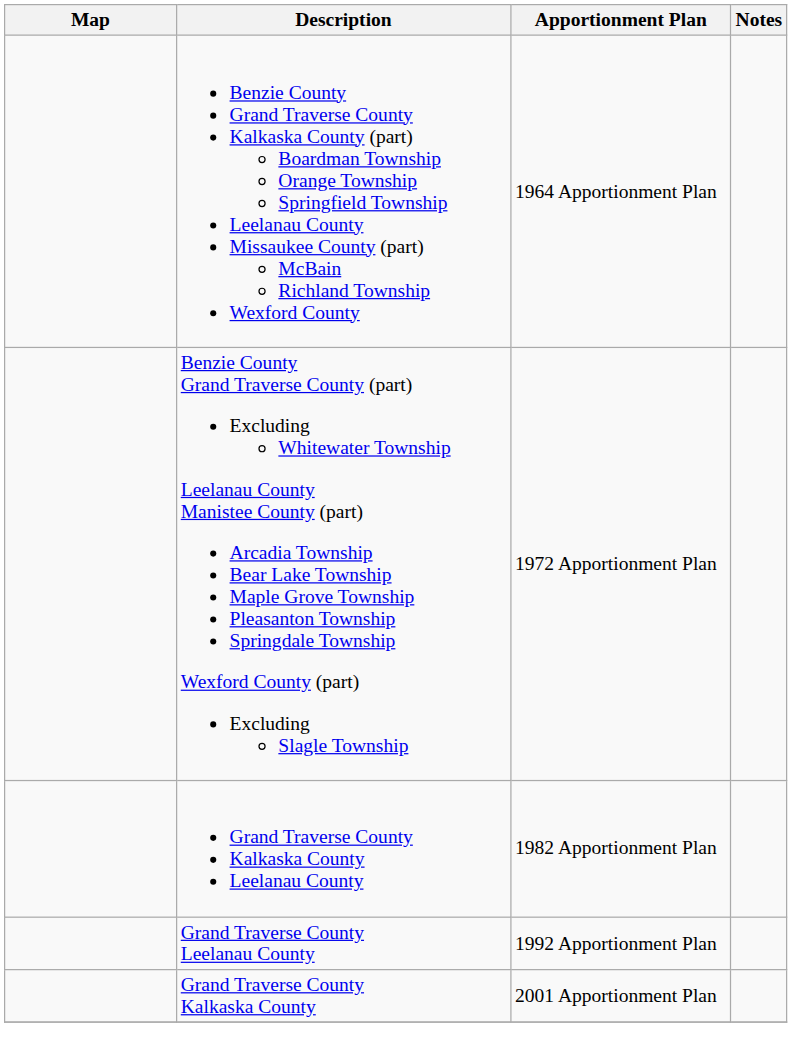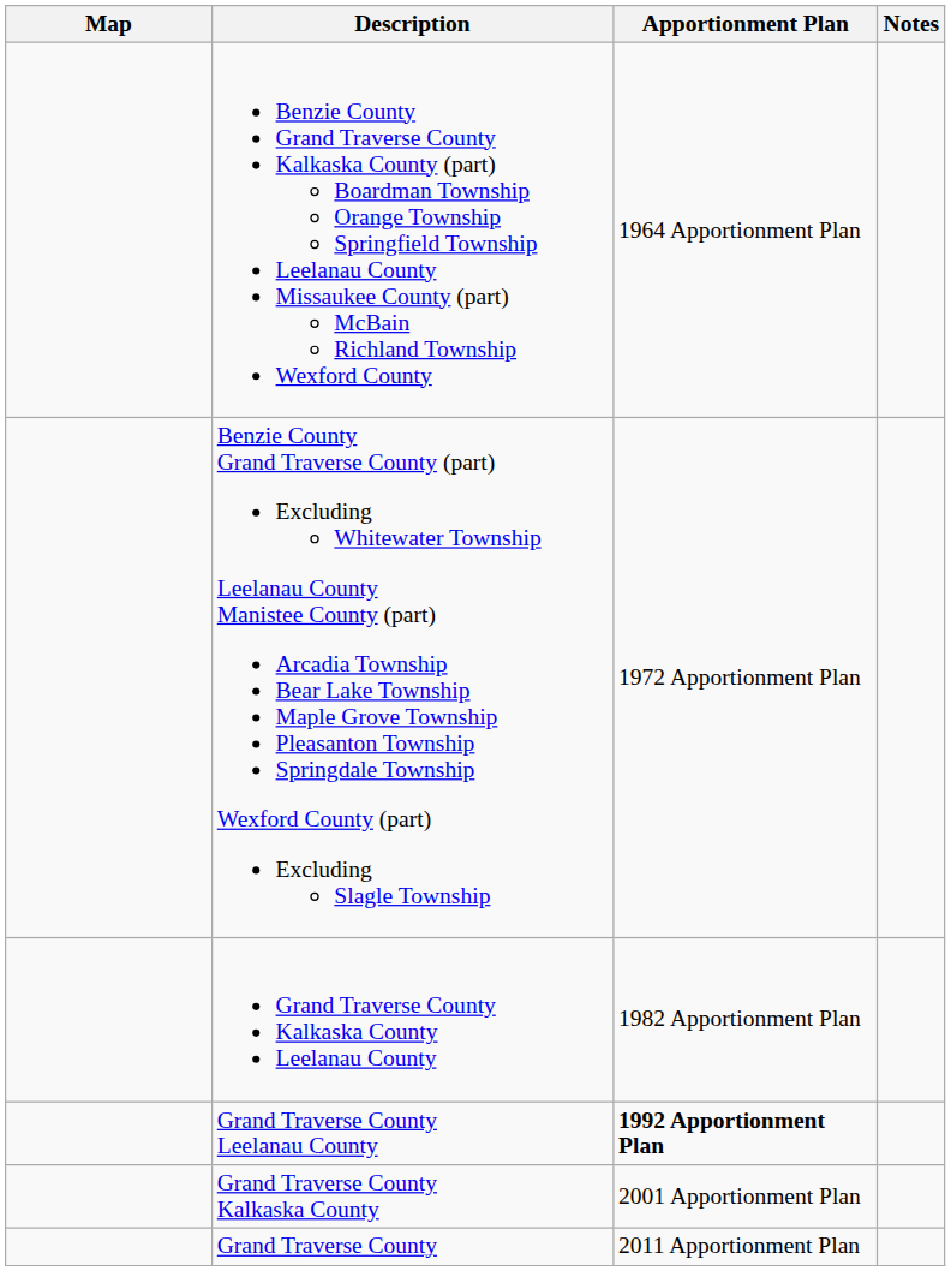 <table class="wikitable sortable">
 <tr>
 <th style="width:100pt;">Map</th>
 <th style="width:200pt;">Description</th>
 <th style="width:130pt;">Apportionment Plan</th>
 <th style="width:15pt;">Notes</th>
 </tr>
 <tr>
 <td></td>
 <td><br><ul><li><a href='#'>Benzie County</a></li><li><a href='#'>Grand Traverse County</a></li><li><a href='#'>Kalkaska County</a> (part)<ul><li><a href='#'>Boardman Township</a></li><li><a href='#'>Orange Township</a></li><li><a href='#'>Springfield Township</a></li></ul></li><li><a href='#'>Leelanau County</a></li><li><a href='#'>Missaukee County</a> (part)<ul><li><a href='#'>McBain</a></li><li><a href='#'>Richland Township</a></li></ul></li><li><a href='#'>Wexford County</a></li></ul></td>
 <td>1964 Apportionment Plan</td>
 <td></td>
 </tr>
 <tr>
 <td></td>
 <td><a href='#'>Benzie County</a><br><a href='#'>Grand Traverse County</a> (part)<ul><li>Excluding<ul><li><a href='#'>Whitewater Township</a></li></ul></li></ul><a href='#'>Leelanau County</a><br><a href='#'>Manistee County</a> (part)<ul><li><a href='#'>Arcadia Township</a></li><li><a href='#'>Bear Lake Township</a></li><li><a href='#'>Maple Grove Township</a></li><li><a href='#'>Pleasanton Township</a></li><li><a href='#'>Springdale Township</a></li></ul><a href='#'>Wexford County</a> (part)<ul><li>Excluding<ul><li><a href='#'>Slagle Township</a></li></ul></li></ul></td>
 <td>1972 Apportionment Plan</td>
 <td></td>
 </tr>
 <tr>
 <td></td>
 <td><br><ul><li><a href='#'>Grand Traverse County</a></li><li><a href='#'>Kalkaska County</a></li><li><a href='#'>Leelanau County</a></li></ul></td>
 <td>1982 Apportionment Plan</td>
 <td></td>
 </tr>
 <tr>
 <td></td>
 <td><a href='#'>Grand Traverse County</a><br><a href='#'>Leelanau County</a></td>
-<td>1992 Apportionment Plan</td>
+<td><strong>1992 Apportionment Plan</strong></td>
 <td></td>
 </tr>
 <tr>
 <td></td>
 <td><a href='#'>Grand Traverse County</a><br><a href='#'>Kalkaska County</a></td>
 <td>2001 Apportionment Plan</td>
 <td></td>
 </tr>
 <tr>
+<td></td>
+<td><a href='#'>Grand Traverse County</a></td>
+<td>2011 Apportionment Plan</td>
+<td></td>
+</tr>
+<tr>
 </tr>
 </table>
